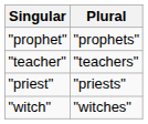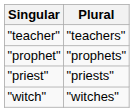 <table class="wikitable">
 <tr>
 <th>Singular</th>
 <th>Plural</th>
 </tr>
 <tr>
+<td> "teacher"</td>
+<td> "teachers"</td>
+</tr>
+<tr>
 <td> "prophet"</td>
 <td> "prophets"</td>
-</tr>
-<tr>
-<td> "teacher"</td>
-<td> "teachers"</td>
 </tr>
 <tr>
 <td> "priest"</td>
 <td> "priests"</td>
 </tr>
 <tr>
 <td> "witch"</td>
 <td> "witches"</td>
 </tr>
 </table>
